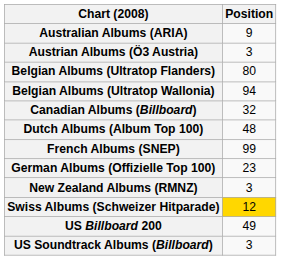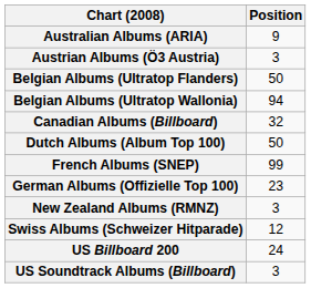 <table class="wikitable sortable plainrowheaders" style="text-align:center">
 <tr>
 <th scope="col">Chart (2008)</th>
 <th scope="col">Position</th>
 </tr>
 <tr>
 <th scope="row">Australian Albums (ARIA)</th>
 <td>9</td>
 </tr>
 <tr>
 <th scope="row">Austrian Albums (Ö3 Austria)</th>
 <td>3</td>
 </tr>
 <tr>
 <th scope="row">Belgian Albums (Ultratop Flanders)</th>
-<td>80</td>
+<td>50</td>
 </tr>
 <tr>
 <th scope="row">Belgian Albums (Ultratop Wallonia)</th>
 <td>94</td>
 </tr>
 <tr>
 <th scope="row">Canadian Albums (<em>Billboard</em>)</th>
 <td>32</td>
 </tr>
 <tr>
 <th scope="row">Dutch Albums (Album Top 100)</th>
-<td>48</td>
+<td>50</td>
 </tr>
 <tr>
 <th scope="row">French Albums (SNEP)</th>
 <td>99</td>
 </tr>
 <tr>
 <th scope="row">German Albums (Offizielle Top 100)</th>
 <td>23</td>
 </tr>
 <tr>
 <th scope="row">New Zealand Albums (RMNZ)</th>
 <td>3</td>
 </tr>
 <tr>
 <th scope="row">Swiss Albums (Schweizer Hitparade)</th>
-<td style="background: gold;">12</td>
+<td>12</td>
 </tr>
 <tr>
 <th scope="row">US <em>Billboard</em> 200</th>
-<td>49</td>
+<td>24</td>
 </tr>
 <tr>
 <th scope="row">US Soundtrack Albums (<em>Billboard</em>)</th>
 <td>3</td>
 </tr>
 </table>
